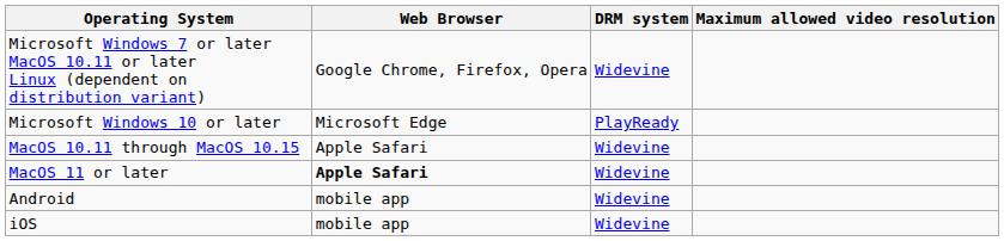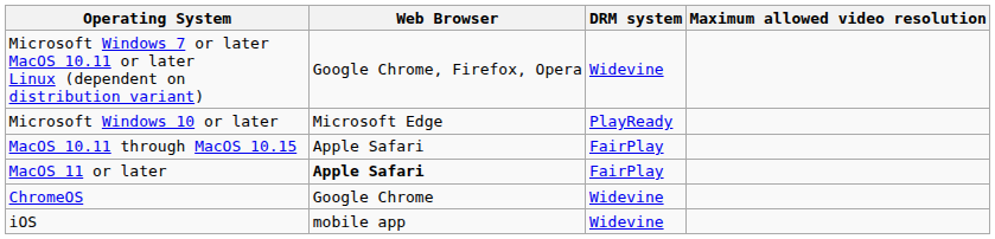 <table class="wikitable sortable" style="text-align:left">
 <tr>
 <th style="width: 250px;">Operating System</th>
 <th>Web Browser</th>
 <th>DRM system</th>
 <th>Maximum allowed video resolution</th>
 </tr>
 <tr>
 <td>Microsoft <a href='#'>Windows 7</a> or later <br><a href='#'>MacOS 10.11</a> or later <br><a href='#'>Linux</a> (dependent on <a href='#'>distribution variant</a>)</td>
 <td>Google Chrome, Firefox, Opera</td>
 <td><a href='#'>Widevine</a></td>
 <td></td>
 </tr>
 <tr>
 <td>Microsoft <a href='#'>Windows 10</a> or later</td>
 <td>Microsoft Edge</td>
 <td><a href='#'>PlayReady</a></td>
 <td></td>
 </tr>
 <tr>
 <td><a href='#'>MacOS 10.11</a> through <a href='#'>MacOS 10.15</a></td>
 <td>Apple Safari</td>
-<td><a href='#'>Widevine</a></td>
+<td><a href='#'>FairPlay</a></td>
 <td></td>
 </tr>
 <tr>
 <td><a href='#'>MacOS 11</a> or later</td>
 <td><strong>Apple Safari</strong></td>
-<td><a href='#'>Widevine</a></td>
+<td><a href='#'>FairPlay</a></td>
 <td></td>
 </tr>
 <tr>
-<td>Android</td>
-<td>mobile app</td>
+<td><a href='#'>ChromeOS</a></td>
+<td>Google Chrome</td>
 <td><a href='#'>Widevine</a></td>
-<td> <br></td>
+<td></td>
 </tr>
 <tr>
 <td>iOS</td>
 <td>mobile app</td>
 <td><a href='#'>Widevine</a></td>
 <td></td>
 </tr>
 <tr>
 </tr>
 </table>
